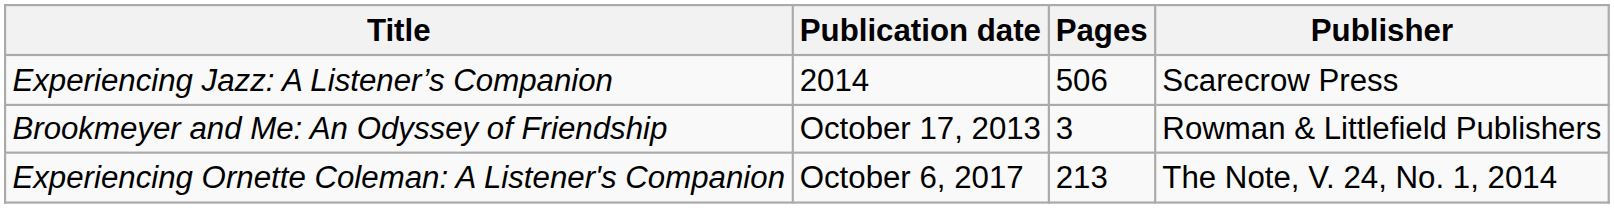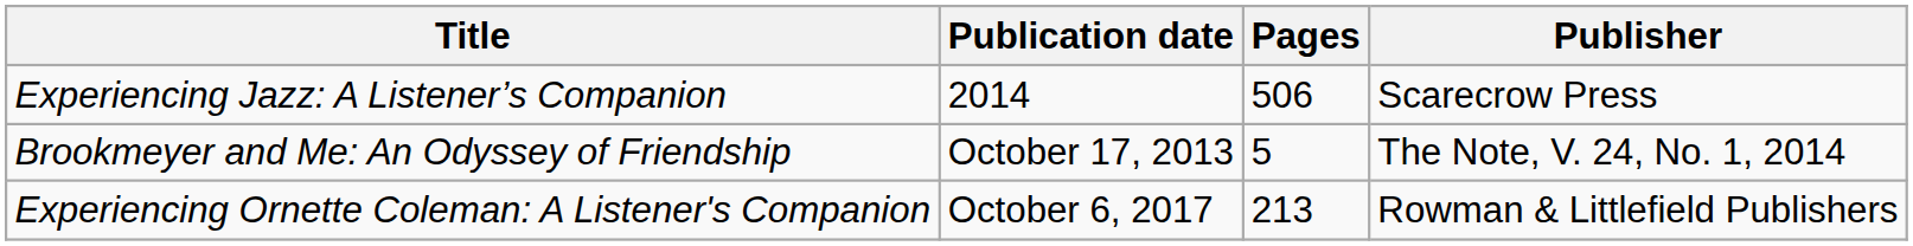 <table class="wikitable sortable" style="font-size:90%; text-align:left">
 <tr>
 <th>Title</th>
 <th>Publication date</th>
 <th>Pages</th>
 <th>Publisher</th>
 </tr>
 <tr>
 <td><em>Experiencing Jazz: A Listener’s Companion</em></td>
 <td>2014</td>
 <td>506</td>
 <td>Scarecrow Press</td>
 </tr>
 <tr>
 <td><em>Brookmeyer and Me: An Odyssey of Friendship</em></td>
 <td>October 17, 2013</td>
-<td>3</td>
-<td>Rowman & Littlefield Publishers</td>
+<td>5</td>
+<td>The Note, V. 24, No. 1, 2014</td>
 </tr>
 <tr>
 <td><em>Experiencing Ornette Coleman: A Listener's Companion</em></td>
 <td>October 6, 2017</td>
 <td>213</td>
-<td>The Note, V. 24, No. 1, 2014</td>
+<td>Rowman & Littlefield Publishers</td>
 </tr>
 </table>
